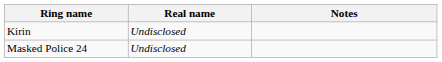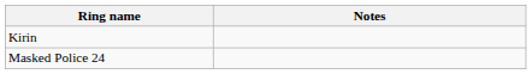 <table class="wikitable sortable" style="width:70%;">
 <tr>
 <th width=20%>Ring name</th>
-<th width=20%>Real name</th>
 <th width=30%>Notes</th>
 </tr>
 <tr>
 <td>Kirin</td>
-<td><em>Undisclosed</em></td>
 <td></td>
 </tr>
 <tr>
 <td>Masked Police 24</td>
-<td><em>Undisclosed</em></td>
 <td></td>
 </tr>
 </table>
